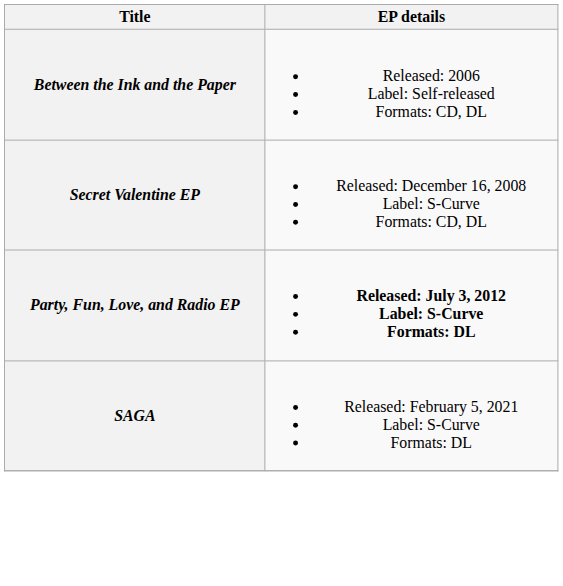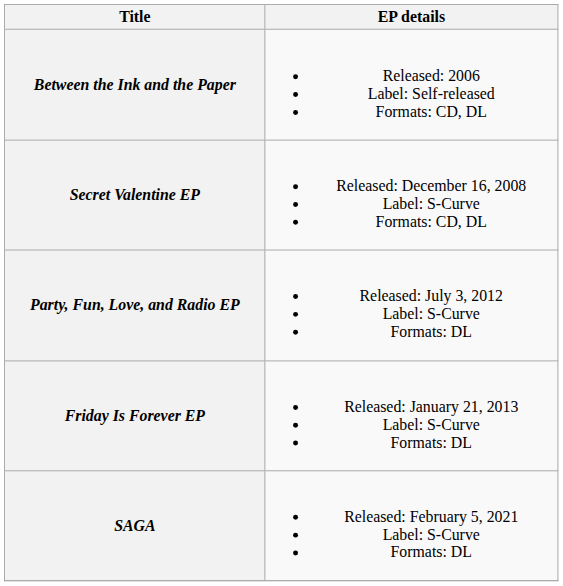 <table class="wikitable plainrowheaders" style="text-align:center;">
 <tr>
 <th scope="col" style="width:16em;">Title</th>
 <th scope="col" style="width:18em;">EP details</th>
 </tr>
 <tr>
 <th scope="row"><em>Between the Ink and the Paper</em></th>
 <td><br><ul><li>Released: 2006</li><li>Label: Self-released</li><li>Formats: CD, DL</li></ul></td>
 </tr>
 <tr>
 <th scope="row"><em>Secret Valentine EP</em></th>
 <td><br><ul><li>Released: December 16, 2008</li><li>Label: S-Curve</li><li>Formats: CD, DL</li></ul></td>
 </tr>
 <tr>
 <th scope="row"><em>Party, Fun, Love, and Radio EP</em></th>
-<td><strong><br><ul><li>Released: July 3, 2012</li><li>Label: S-Curve</li><li>Formats: DL</li></ul></strong></td>
+<td><br><ul><li>Released: July 3, 2012</li><li>Label: S-Curve</li><li>Formats: DL</li></ul></td>
+</tr>
+<tr>
+<th scope="row"><em>Friday Is Forever EP</em></th>
+<td><br><ul><li>Released: January 21, 2013</li><li>Label: S-Curve</li><li>Formats: DL</li></ul></td>
 </tr>
 <tr>
 <th scope="row"><em>SAGA</em></th>
 <td><br><ul><li>Released: February 5, 2021</li><li>Label: S-Curve</li><li>Formats: DL</li></ul></td>
 </tr>
 <tr>
 </tr>
 </table>
